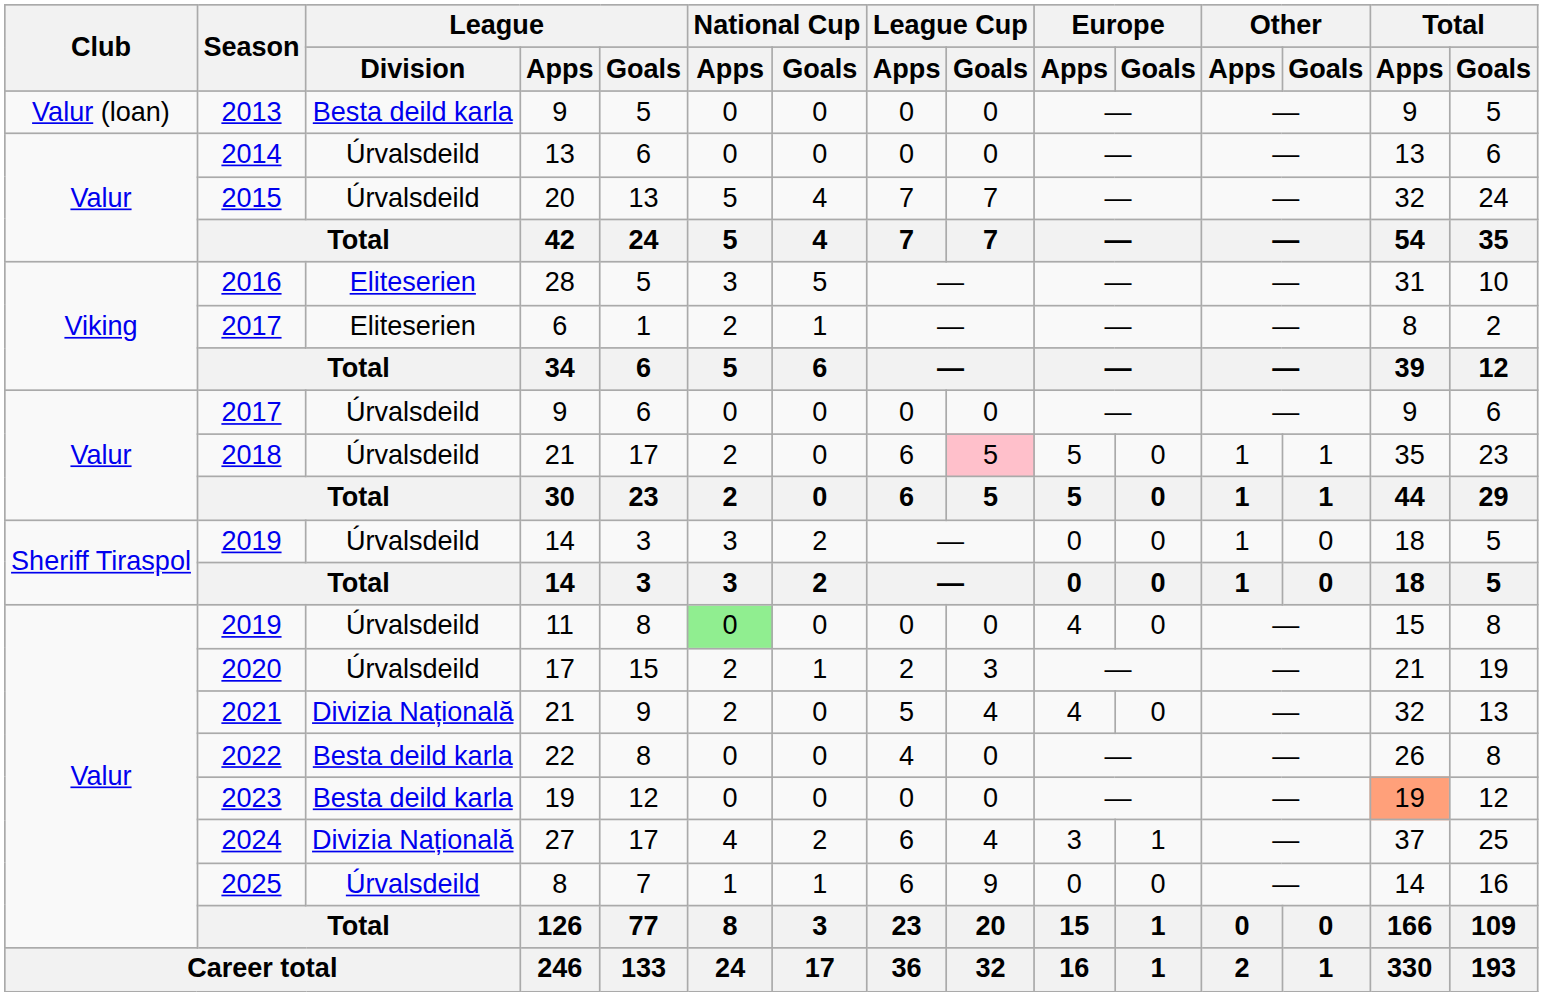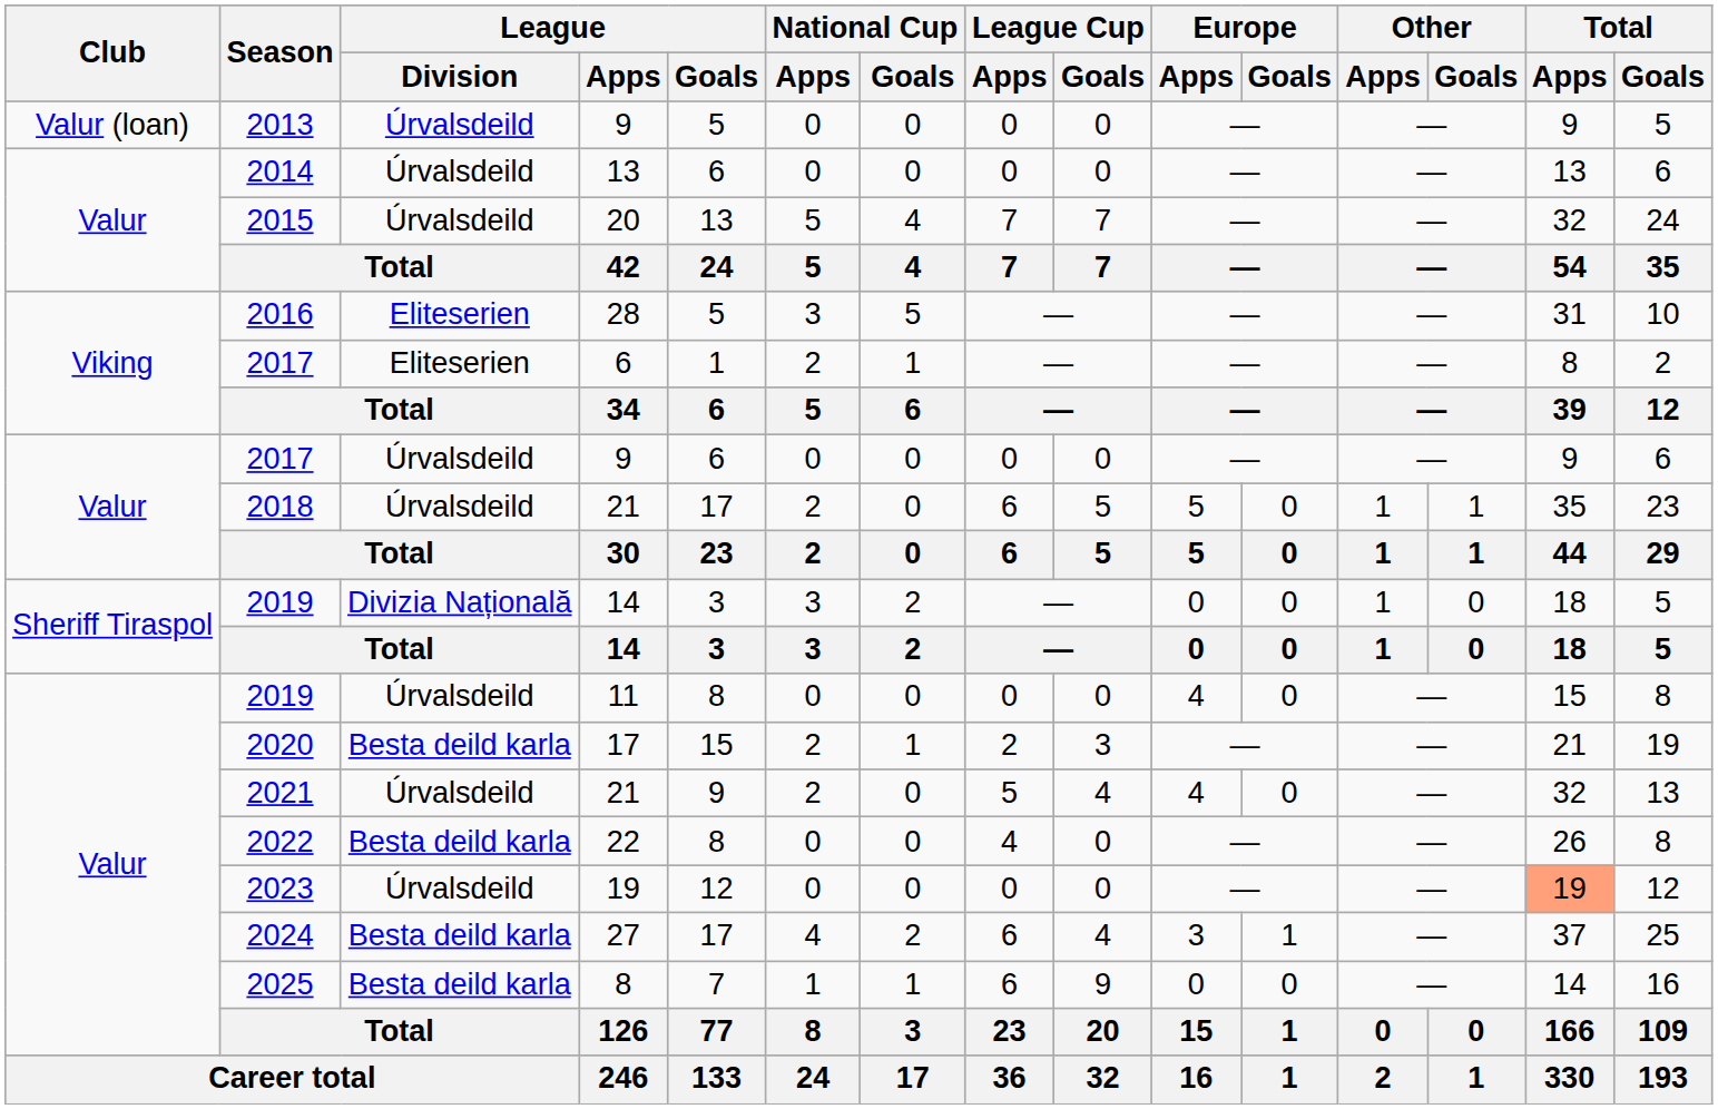 <table class="wikitable" style="text-align: center;">
 <tr>
 <th rowspan="2">Club</th>
 <th rowspan="2">Season</th>
 <th colspan="3">League</th>
 <th colspan="2">National Cup</th>
 <th colspan="2">League Cup</th>
 <th colspan="2">Europe</th>
 <th colspan="2">Other</th>
 <th colspan="2">Total</th>
 </tr>
 <tr>
 <th>Division</th>
 <th>Apps</th>
 <th>Goals</th>
 <th>Apps</th>
 <th>Goals</th>
 <th>Apps</th>
 <th>Goals</th>
 <th>Apps</th>
 <th>Goals</th>
 <th>Apps</th>
 <th>Goals</th>
 <th>Apps</th>
 <th>Goals</th>
 </tr>
 <tr>
 <td><a href='#'>Valur</a> (loan)</td>
 <td><a href='#'>2013</a></td>
-<td><a href='#'>Besta deild karla</a></td>
+<td><a href='#'>Úrvalsdeild</a></td>
 <td>9</td>
 <td>5</td>
 <td>0</td>
 <td>0</td>
 <td>0</td>
 <td>0</td>
 <td colspan="2">—</td>
 <td colspan="2">—</td>
 <td>9</td>
 <td>5</td>
 </tr>
 <tr>
 <td rowspan="3"><a href='#'>Valur</a></td>
 <td><a href='#'>2014</a></td>
 <td>Úrvalsdeild</td>
 <td>13</td>
 <td>6</td>
 <td>0</td>
 <td>0</td>
 <td>0</td>
 <td>0</td>
 <td colspan="2">—</td>
 <td colspan="2">—</td>
 <td>13</td>
 <td>6</td>
 </tr>
 <tr>
 <td><a href='#'>2015</a></td>
 <td>Úrvalsdeild</td>
 <td>20</td>
 <td>13</td>
 <td>5</td>
 <td>4</td>
 <td>7</td>
 <td>7</td>
 <td colspan="2">—</td>
 <td colspan="2">—</td>
 <td>32</td>
 <td>24</td>
 </tr>
 <tr>
 <th colspan="2">Total</th>
 <th>42</th>
 <th>24</th>
 <th>5</th>
 <th>4</th>
 <th>7</th>
 <th>7</th>
 <th colspan="2">—</th>
 <th colspan="2">—</th>
 <th>54</th>
 <th>35</th>
 </tr>
 <tr>
 <td rowspan="3"><a href='#'>Viking</a></td>
 <td><a href='#'>2016</a></td>
 <td><a href='#'>Eliteserien</a></td>
 <td>28</td>
 <td>5</td>
 <td>3</td>
 <td>5</td>
 <td colspan="2">—</td>
 <td colspan="2">—</td>
 <td colspan="2">—</td>
 <td>31</td>
 <td>10</td>
 </tr>
 <tr>
 <td><a href='#'>2017</a></td>
 <td>Eliteserien</td>
 <td>6</td>
 <td>1</td>
 <td>2</td>
 <td>1</td>
 <td colspan="2">—</td>
 <td colspan="2">—</td>
 <td colspan="2">—</td>
 <td>8</td>
 <td>2</td>
 </tr>
 <tr>
 <th colspan="2">Total</th>
 <th>34</th>
 <th>6</th>
 <th>5</th>
 <th>6</th>
 <th colspan="2">—</th>
 <th colspan="2">—</th>
 <th colspan="2">—</th>
 <th>39</th>
 <th>12</th>
 </tr>
 <tr>
 <td rowspan="3"><a href='#'>Valur</a></td>
 <td><a href='#'>2017</a></td>
 <td>Úrvalsdeild</td>
 <td>9</td>
 <td>6</td>
 <td>0</td>
 <td>0</td>
 <td>0</td>
 <td>0</td>
 <td colspan="2">—</td>
 <td colspan="2">—</td>
 <td>9</td>
 <td>6</td>
 </tr>
 <tr>
 <td><a href='#'>2018</a></td>
 <td>Úrvalsdeild</td>
 <td>21</td>
 <td>17</td>
 <td>2</td>
 <td>0</td>
 <td>6</td>
-<td style="background: pink;">5</td>
+<td>5</td>
 <td>5</td>
 <td>0</td>
 <td>1</td>
 <td>1</td>
 <td>35</td>
 <td>23</td>
 </tr>
 <tr>
 <th colspan="2">Total</th>
 <th>30</th>
 <th>23</th>
 <th>2</th>
 <th>0</th>
 <th>6</th>
 <th>5</th>
 <th>5</th>
 <th>0</th>
 <th>1</th>
 <th>1</th>
 <th>44</th>
 <th>29</th>
 </tr>
 <tr>
 <td rowspan="2"><a href='#'>Sheriff Tiraspol</a></td>
 <td><a href='#'>2019</a></td>
-<td>Úrvalsdeild</td>
+<td><a href='#'>Divizia Națională</a></td>
 <td>14</td>
 <td>3</td>
 <td>3</td>
 <td>2</td>
 <td colspan="2">—</td>
 <td>0</td>
 <td>0</td>
 <td>1</td>
 <td>0</td>
 <td>18</td>
 <td>5</td>
 </tr>
 <tr>
 <th colspan="2">Total</th>
 <th>14</th>
 <th>3</th>
 <th>3</th>
 <th>2</th>
 <th colspan="2">—</th>
 <th>0</th>
 <th>0</th>
 <th>1</th>
 <th>0</th>
 <th>18</th>
 <th>5</th>
 </tr>
 <tr>
 <td rowspan="8"><a href='#'>Valur</a></td>
 <td><a href='#'>2019</a></td>
 <td>Úrvalsdeild</td>
 <td>11</td>
 <td>8</td>
-<td style="background: lightgreen;">0</td>
+<td>0</td>
 <td>0</td>
 <td>0</td>
 <td>0</td>
 <td>4</td>
 <td>0</td>
 <td colspan="2">—</td>
 <td>15</td>
 <td>8</td>
 </tr>
 <tr>
 <td><a href='#'>2020</a></td>
-<td>Úrvalsdeild</td>
+<td><a href='#'>Besta deild karla</a></td>
 <td>17</td>
 <td>15</td>
 <td>2</td>
 <td>1</td>
 <td>2</td>
 <td>3</td>
 <td colspan="2">—</td>
 <td colspan="2">—</td>
 <td>21</td>
 <td>19</td>
 </tr>
 <tr>
 <td><a href='#'>2021</a></td>
-<td><a href='#'>Divizia Națională</a></td>
+<td>Úrvalsdeild</td>
 <td>21</td>
 <td>9</td>
 <td>2</td>
 <td>0</td>
 <td>5</td>
 <td>4</td>
 <td>4</td>
 <td>0</td>
 <td colspan="2">—</td>
 <td>32</td>
 <td>13</td>
 </tr>
 <tr>
 <td><a href='#'>2022</a></td>
 <td><a href='#'>Besta deild karla</a></td>
 <td>22</td>
 <td>8</td>
 <td>0</td>
 <td>0</td>
 <td>4</td>
 <td>0</td>
 <td colspan="2">—</td>
 <td colspan="2">—</td>
 <td>26</td>
 <td>8</td>
 </tr>
 <tr>
 <td><a href='#'>2023</a></td>
-<td><a href='#'>Besta deild karla</a></td>
+<td>Úrvalsdeild</td>
 <td>19</td>
 <td>12</td>
 <td>0</td>
 <td>0</td>
 <td>0</td>
 <td>0</td>
 <td colspan="2">—</td>
 <td colspan="2">—</td>
 <td style="background: lightsalmon;">19</td>
 <td>12</td>
 </tr>
 <tr>
 <td><a href='#'>2024</a></td>
-<td><a href='#'>Divizia Națională</a></td>
+<td><a href='#'>Besta deild karla</a></td>
 <td>27</td>
 <td>17</td>
 <td>4</td>
 <td>2</td>
 <td>6</td>
 <td>4</td>
 <td>3</td>
 <td>1</td>
 <td colspan="2">—</td>
 <td>37</td>
 <td>25</td>
 </tr>
 <tr>
 <td><a href='#'>2025</a></td>
-<td><a href='#'>Úrvalsdeild</a></td>
+<td><a href='#'>Besta deild karla</a></td>
 <td>8</td>
 <td>7</td>
 <td>1</td>
 <td>1</td>
 <td>6</td>
 <td>9</td>
 <td>0</td>
 <td>0</td>
 <td colspan="2">—</td>
 <td>14</td>
 <td>16</td>
 </tr>
 <tr>
 <th colspan="2">Total</th>
 <th>126</th>
 <th>77</th>
 <th>8</th>
 <th>3</th>
 <th>23</th>
 <th>20</th>
 <th>15</th>
 <th>1</th>
 <th>0</th>
 <th>0</th>
 <th>166</th>
 <th>109</th>
 </tr>
 <tr>
 <th colspan="3">Career total</th>
 <th>246</th>
 <th>133</th>
 <th>24</th>
 <th>17</th>
 <th>36</th>
 <th>32</th>
 <th>16</th>
 <th>1</th>
 <th>2</th>
 <th>1</th>
 <th>330</th>
 <th>193</th>
 </tr>
 </table>
